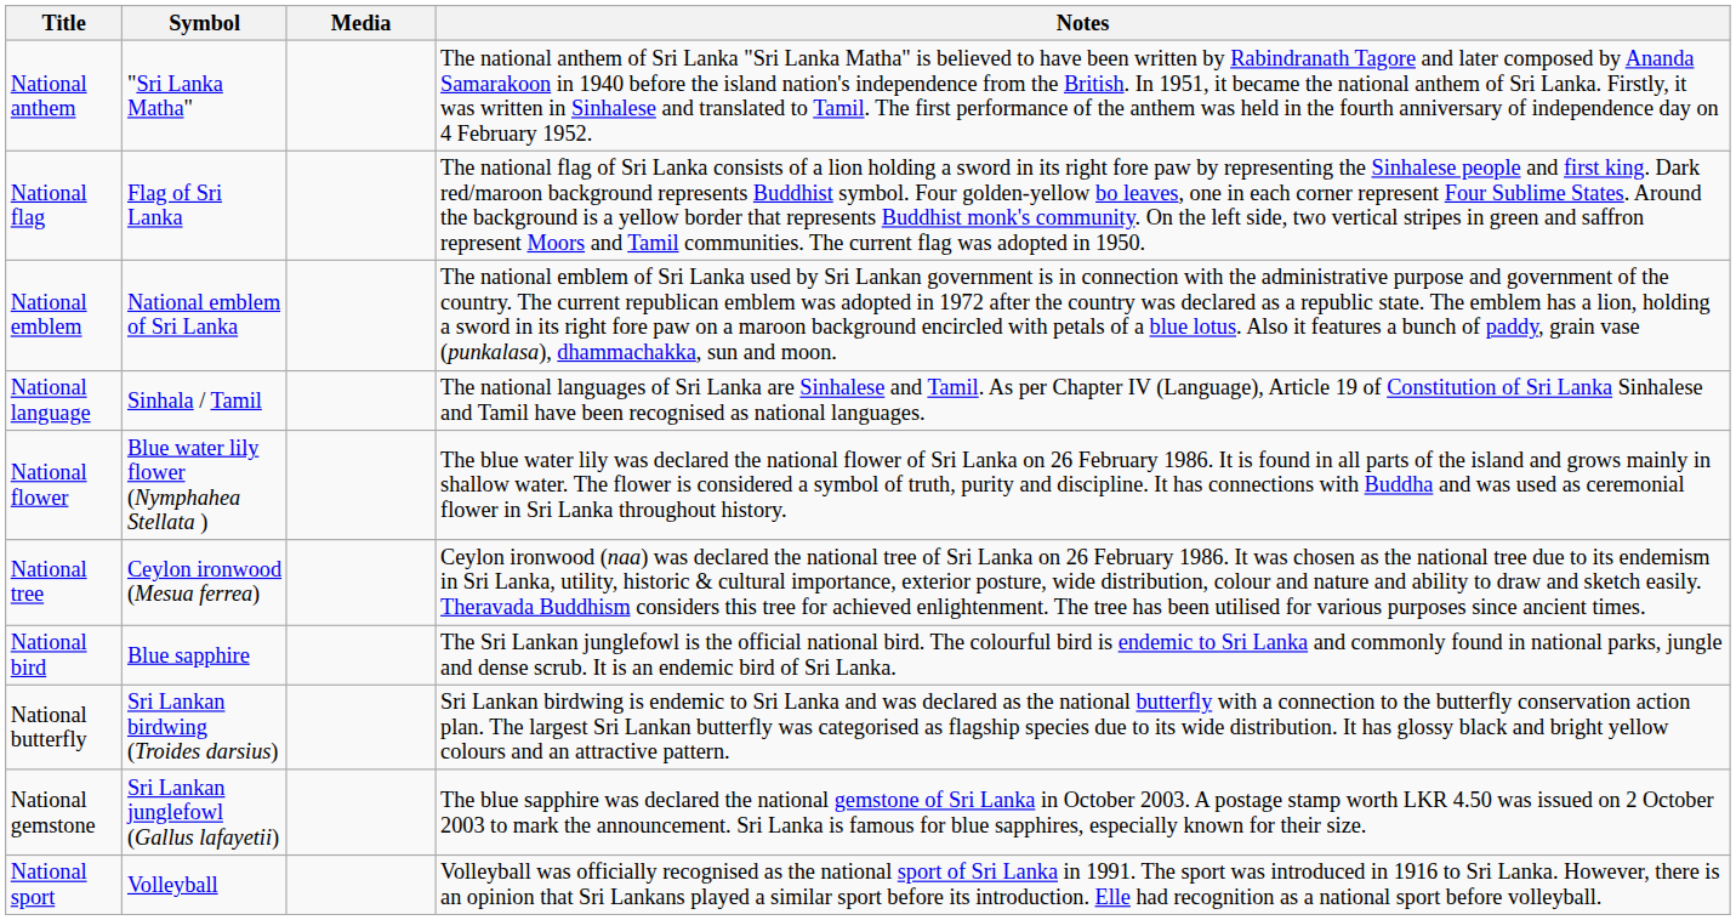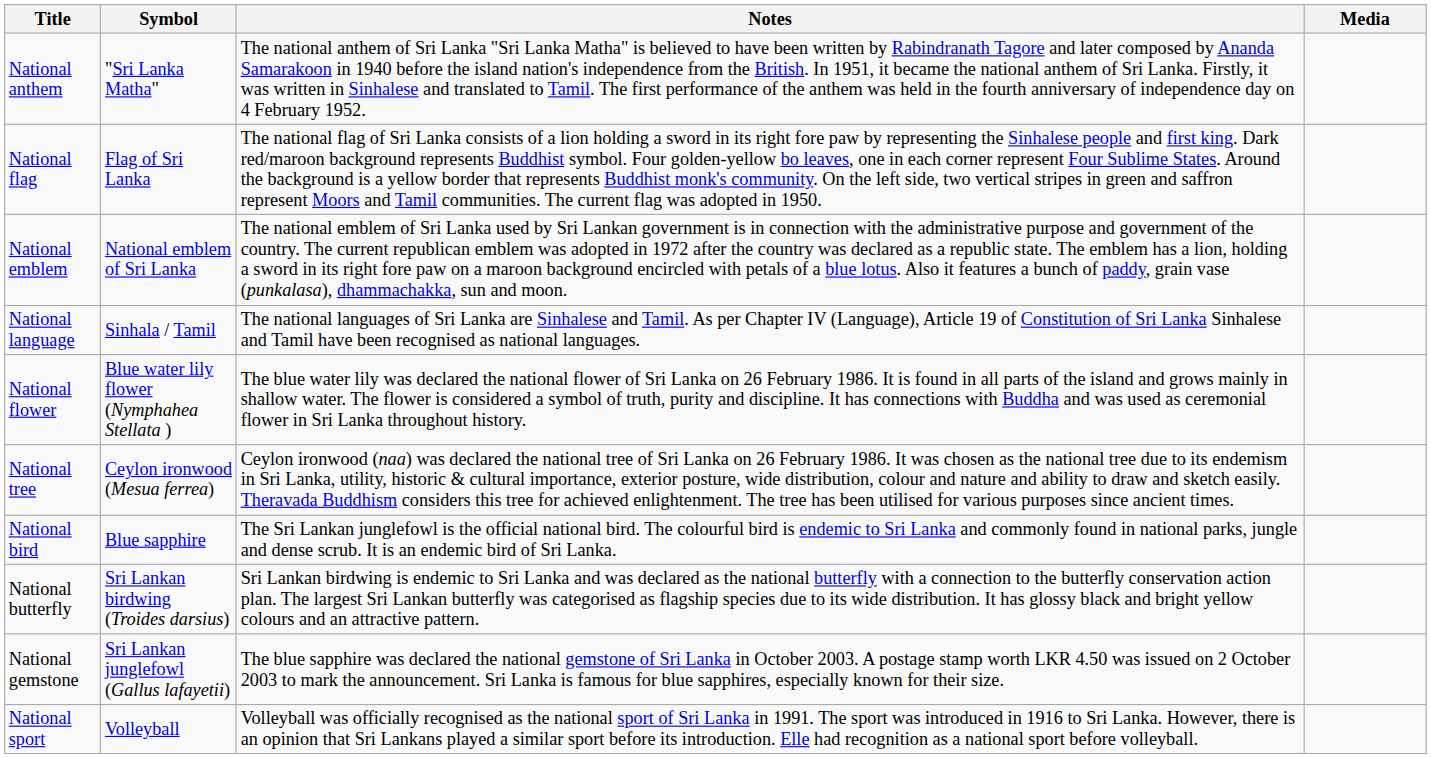 <table class="wikitable">
 <tr>
 <th>Title</th>
 <th>Symbol</th>
+<th>Notes</th>
 <th width=100>Media</th>
-<th>Notes</th>
 </tr>
 <tr>
 <td><a href='#'>National anthem</a></td>
 <td>"<a href='#'>Sri Lanka Matha</a>"</td>
+<td>The national anthem of Sri Lanka "Sri Lanka Matha" is believed to have been written by  <a href='#'>Rabindranath Tagore</a> and later composed by <a href='#'>Ananda Samarakoon</a> in 1940 before the island nation's independence from the <a href='#'>British</a>. In 1951, it became the national anthem of Sri Lanka. Firstly, it was written in <a href='#'>Sinhalese</a> and translated to <a href='#'>Tamil</a>. The first performance of the anthem was held in the fourth anniversary of independence day on 4 February 1952.</td>
 <td align="center"></td>
-<td>The national anthem of Sri Lanka "Sri Lanka Matha" is believed to have been written by  <a href='#'>Rabindranath Tagore</a> and later composed by <a href='#'>Ananda Samarakoon</a> in 1940 before the island nation's independence from the <a href='#'>British</a>. In 1951, it became the national anthem of Sri Lanka. Firstly, it was written in <a href='#'>Sinhalese</a> and translated to <a href='#'>Tamil</a>. The first performance of the anthem was held in the fourth anniversary of independence day on 4 February 1952.</td>
 </tr>
 <tr>
 <td><a href='#'>National flag</a></td>
 <td><a href='#'>Flag of Sri Lanka</a></td>
+<td>The national flag of Sri Lanka consists of a lion holding a sword in its right fore paw by representing the <a href='#'>Sinhalese people</a> and <a href='#'>first king</a>. Dark red/maroon background represents <a href='#'>Buddhist</a> symbol. Four golden-yellow <a href='#'>bo leaves</a>, one in each corner represent <a href='#'>Four Sublime States</a>. Around the background is a yellow border that represents <a href='#'>Buddhist monk's community</a>. On the left side, two vertical stripes in green and saffron represent <a href='#'>Moors</a> and <a href='#'>Tamil</a> communities. The current flag was adopted in 1950.</td>
 <td align="center"></td>
-<td>The national flag of Sri Lanka consists of a lion holding a sword in its right fore paw by representing the <a href='#'>Sinhalese people</a> and <a href='#'>first king</a>. Dark red/maroon background represents <a href='#'>Buddhist</a> symbol. Four golden-yellow <a href='#'>bo leaves</a>, one in each corner represent <a href='#'>Four Sublime States</a>. Around the background is a yellow border that represents <a href='#'>Buddhist monk's community</a>. On the left side, two vertical stripes in green and saffron represent <a href='#'>Moors</a> and <a href='#'>Tamil</a> communities. The current flag was adopted in 1950.</td>
 </tr>
 <tr>
 <td><a href='#'>National emblem</a></td>
 <td><a href='#'>National emblem of Sri Lanka</a></td>
+<td>The national emblem of Sri Lanka used by Sri Lankan government is in connection with the administrative purpose and government of the country. The current republican emblem was adopted in 1972 after the country was declared as a republic state. The emblem has a lion, holding a sword in its right fore paw on a maroon background encircled with petals of a <a href='#'>blue lotus</a>. Also it features a bunch of <a href='#'>paddy</a>, grain vase (<em>punkalasa</em>), <a href='#'>dhammachakka</a>, sun and moon.</td>
 <td align="center"></td>
-<td>The national emblem of Sri Lanka used by Sri Lankan government is in connection with the administrative purpose and government of the country. The current republican emblem was adopted in 1972 after the country was declared as a republic state. The emblem has a lion, holding a sword in its right fore paw on a maroon background encircled with petals of a <a href='#'>blue lotus</a>. Also it features a bunch of <a href='#'>paddy</a>, grain vase (<em>punkalasa</em>), <a href='#'>dhammachakka</a>, sun and moon.</td>
 </tr>
 <tr>
 <td><a href='#'>National language</a></td>
 <td><a href='#'>Sinhala</a> / <a href='#'>Tamil</a></td>
+<td>The national languages of Sri Lanka are <a href='#'>Sinhalese</a> and <a href='#'>Tamil</a>. As per Chapter IV (Language), Article 19 of <a href='#'>Constitution of Sri Lanka</a> Sinhalese and Tamil have been recognised as national languages.</td>
 <td align="center"> </td>
-<td>The national languages of Sri Lanka are <a href='#'>Sinhalese</a> and <a href='#'>Tamil</a>. As per Chapter IV (Language), Article 19 of <a href='#'>Constitution of Sri Lanka</a> Sinhalese and Tamil have been recognised as national languages.</td>
 </tr>
 <tr>
 <td><a href='#'>National flower</a></td>
 <td><a href='#'>Blue water lily flower</a><br>(<em>Nymphahea Stellata </em>)</td>
+<td>The blue water lily was declared the national flower of Sri Lanka on 26 February 1986. It is found in all parts of the island and grows mainly in shallow water. The flower is considered a symbol of truth, purity and discipline. It has connections with <a href='#'>Buddha</a> and was used as ceremonial flower in Sri Lanka throughout history.</td>
 <td align="center"></td>
-<td>The blue water lily was declared the national flower of Sri Lanka on 26 February 1986. It is found in all parts of the island and grows mainly in shallow water. The flower is considered a symbol of truth, purity and discipline. It has connections with <a href='#'>Buddha</a> and was used as ceremonial flower in Sri Lanka throughout history.</td>
 </tr>
 <tr>
 <td><a href='#'>National tree</a></td>
 <td><a href='#'>Ceylon ironwood</a> <br>(<em>Mesua ferrea</em>)</td>
+<td>Ceylon ironwood (<em>naa</em>) was declared the national tree of Sri Lanka on 26 February 1986. It was chosen as the national tree due to its endemism in Sri Lanka, utility, historic & cultural importance, exterior posture, wide distribution, colour and nature and ability to draw and sketch easily. <a href='#'>Theravada Buddhism</a> considers this tree for achieved enlightenment. The tree has been utilised for various purposes since ancient times.</td>
 <td align="center"></td>
-<td>Ceylon ironwood (<em>naa</em>) was declared the national tree of Sri Lanka on 26 February 1986. It was chosen as the national tree due to its endemism in Sri Lanka, utility, historic & cultural importance, exterior posture, wide distribution, colour and nature and ability to draw and sketch easily. <a href='#'>Theravada Buddhism</a> considers this tree for achieved enlightenment. The tree has been utilised for various purposes since ancient times.</td>
 </tr>
 <tr>
 <td><a href='#'>National bird</a></td>
 <td><a href='#'>Blue sapphire</a></td>
+<td>The Sri Lankan junglefowl is the official national bird. The colourful bird is <a href='#'>endemic to Sri Lanka</a> and commonly found in national parks, jungle and dense scrub. It is an endemic bird of Sri Lanka.</td>
 <td align="center"></td>
-<td>The Sri Lankan junglefowl is the official national bird. The colourful bird is <a href='#'>endemic to Sri Lanka</a> and commonly found in national parks, jungle and dense scrub. It is an endemic bird of Sri Lanka.</td>
 </tr>
 <tr>
 <td>National butterfly</td>
 <td><a href='#'>Sri Lankan birdwing</a><br>(<em>Troides darsius</em>)</td>
+<td>Sri Lankan birdwing is endemic to Sri Lanka and was declared as the national <a href='#'>butterfly</a> with a connection to the butterfly conservation action plan. The largest Sri Lankan butterfly was categorised as flagship species due to its wide distribution. It has glossy black and bright yellow colours and an attractive pattern.</td>
 <td align="center"></td>
-<td>Sri Lankan birdwing is endemic to Sri Lanka and was declared as the national <a href='#'>butterfly</a> with a connection to the butterfly conservation action plan. The largest Sri Lankan butterfly was categorised as flagship species due to its wide distribution. It has glossy black and bright yellow colours and an attractive pattern.</td>
 </tr>
 <tr>
 <td>National gemstone</td>
 <td><a href='#'>Sri Lankan junglefowl</a><br>(<em>Gallus lafayetii</em>)</td>
+<td>The blue sapphire was declared the national <a href='#'>gemstone of Sri Lanka</a> in October 2003. A postage stamp worth LKR 4.50 was issued on 2 October 2003 to mark the announcement. Sri Lanka is famous for blue sapphires, especially known for their size.</td>
 <td align="center"></td>
-<td>The blue sapphire was declared the national <a href='#'>gemstone of Sri Lanka</a> in October 2003. A postage stamp worth LKR 4.50 was issued on 2 October 2003 to mark the announcement. Sri Lanka is famous for blue sapphires, especially known for their size.</td>
 </tr>
 <tr>
 <td><a href='#'>National sport</a></td>
 <td><a href='#'>Volleyball</a></td>
+<td>Volleyball was officially recognised as the national <a href='#'>sport of Sri Lanka</a> in 1991. The sport was introduced in 1916 to Sri Lanka. However, there is an opinion that Sri Lankans played a similar sport before its introduction. <a href='#'>Elle</a> had recognition as a national sport before volleyball.</td>
 <td align="center"></td>
-<td>Volleyball was officially recognised as the national <a href='#'>sport of Sri Lanka</a> in 1991. The sport was introduced in 1916 to Sri Lanka. However, there is an opinion that Sri Lankans played a similar sport before its introduction. <a href='#'>Elle</a> had recognition as a national sport before volleyball.</td>
 </tr>
 </table>
